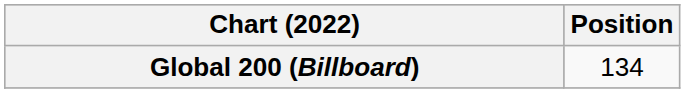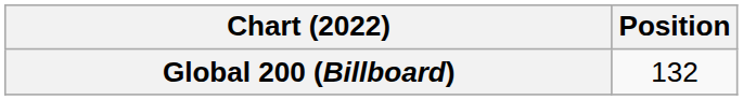 <table class="wikitable plainrowheaders" style="text-align:center;">
 <tr>
 <th scope="col" style="width:21em;">Chart (2022)</th>
 <th scope="col">Position</th>
 </tr>
 <tr>
 <th scope="row">Global 200 (<em>Billboard</em>)</th>
-<td>134</td>
+<td>132</td>
 </tr>
 </table>
